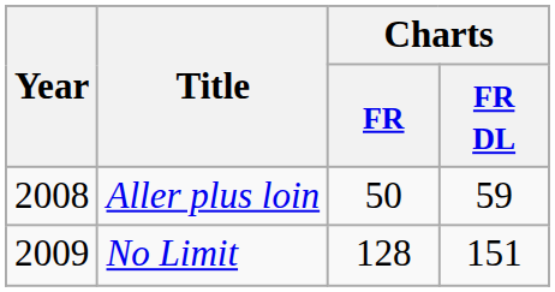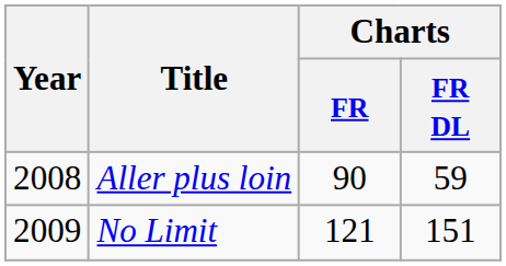 <table class="wikitable">
 <tr>
 <th align="center" rowspan="2">Year</th>
 <th align="center" rowspan="2">Title</th>
 <th align="center" colspan="2">Charts</th>
 </tr>
 <tr>
 <th width="40"><small><a href='#'>FR</a></small></th>
 <th width="40"><small><a href='#'>FR<br>DL</a></small></th>
 </tr>
 <tr>
 <td align="center" rowspan="1">2008</td>
 <td><em><a href='#'>Aller plus loin</a></em></td>
-<td align="center">50</td>
+<td align="center">90</td>
 <td align="center">59</td>
 </tr>
 <tr>
 <td align="center" rowspan="1">2009</td>
 <td><em><a href='#'>No Limit</a></em></td>
-<td align="center">128</td>
+<td align="center">121</td>
 <td align="center">151</td>
 </tr>
 </table>
